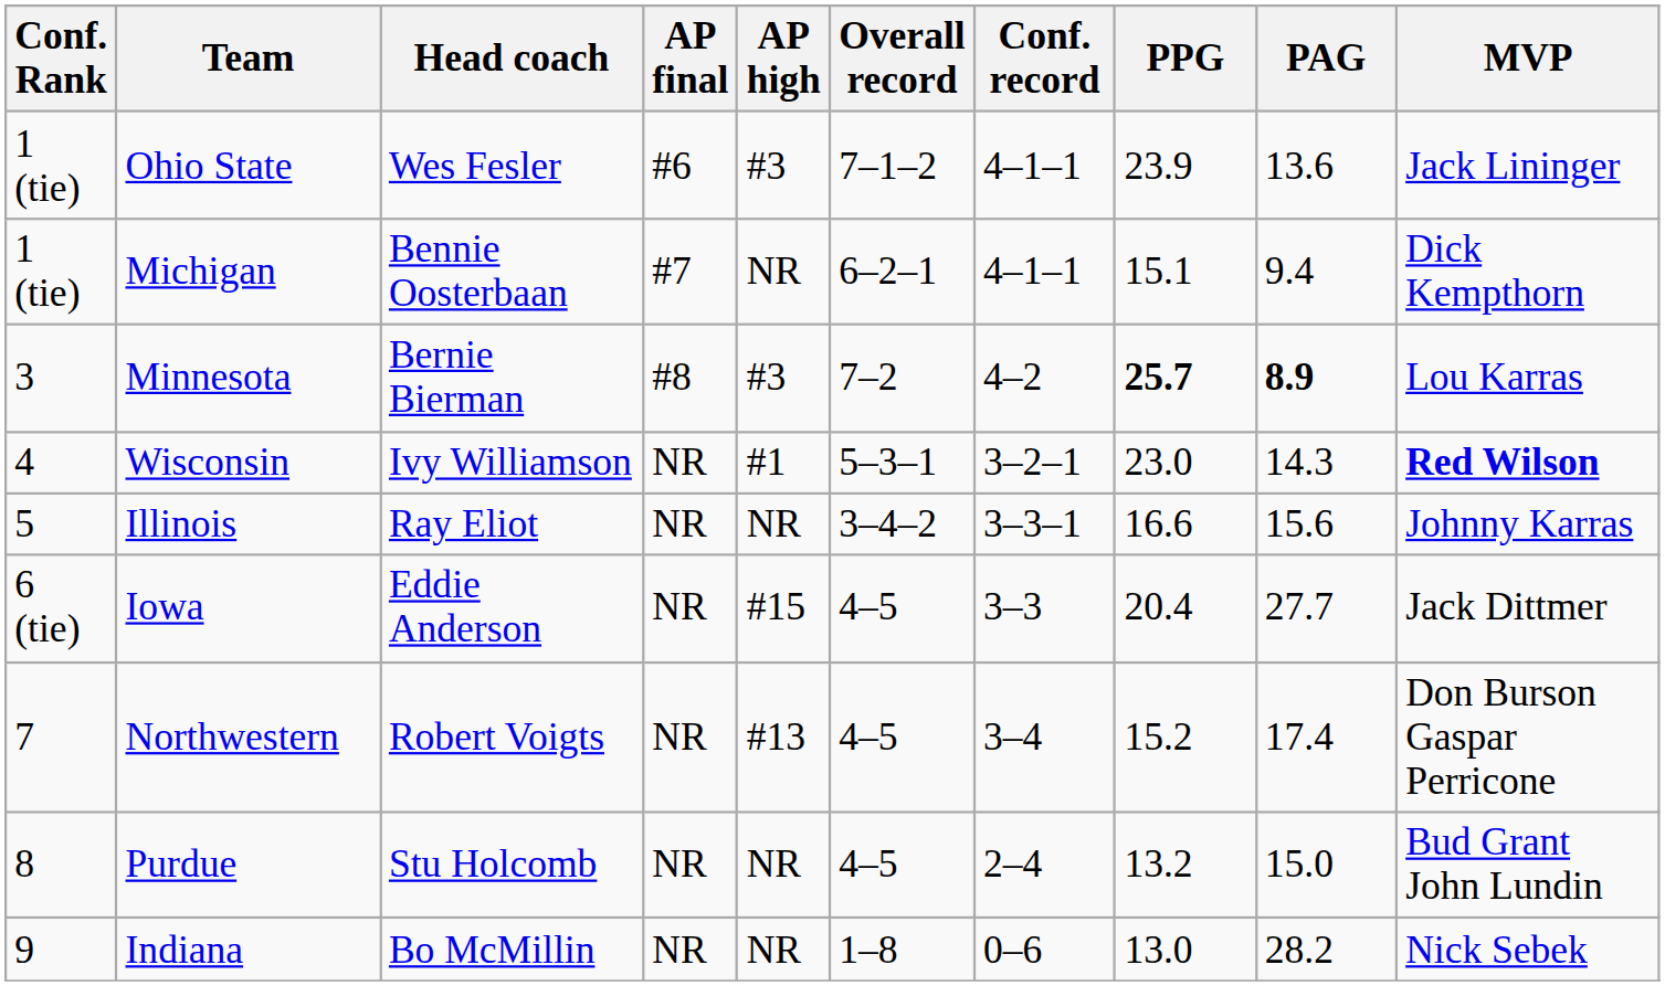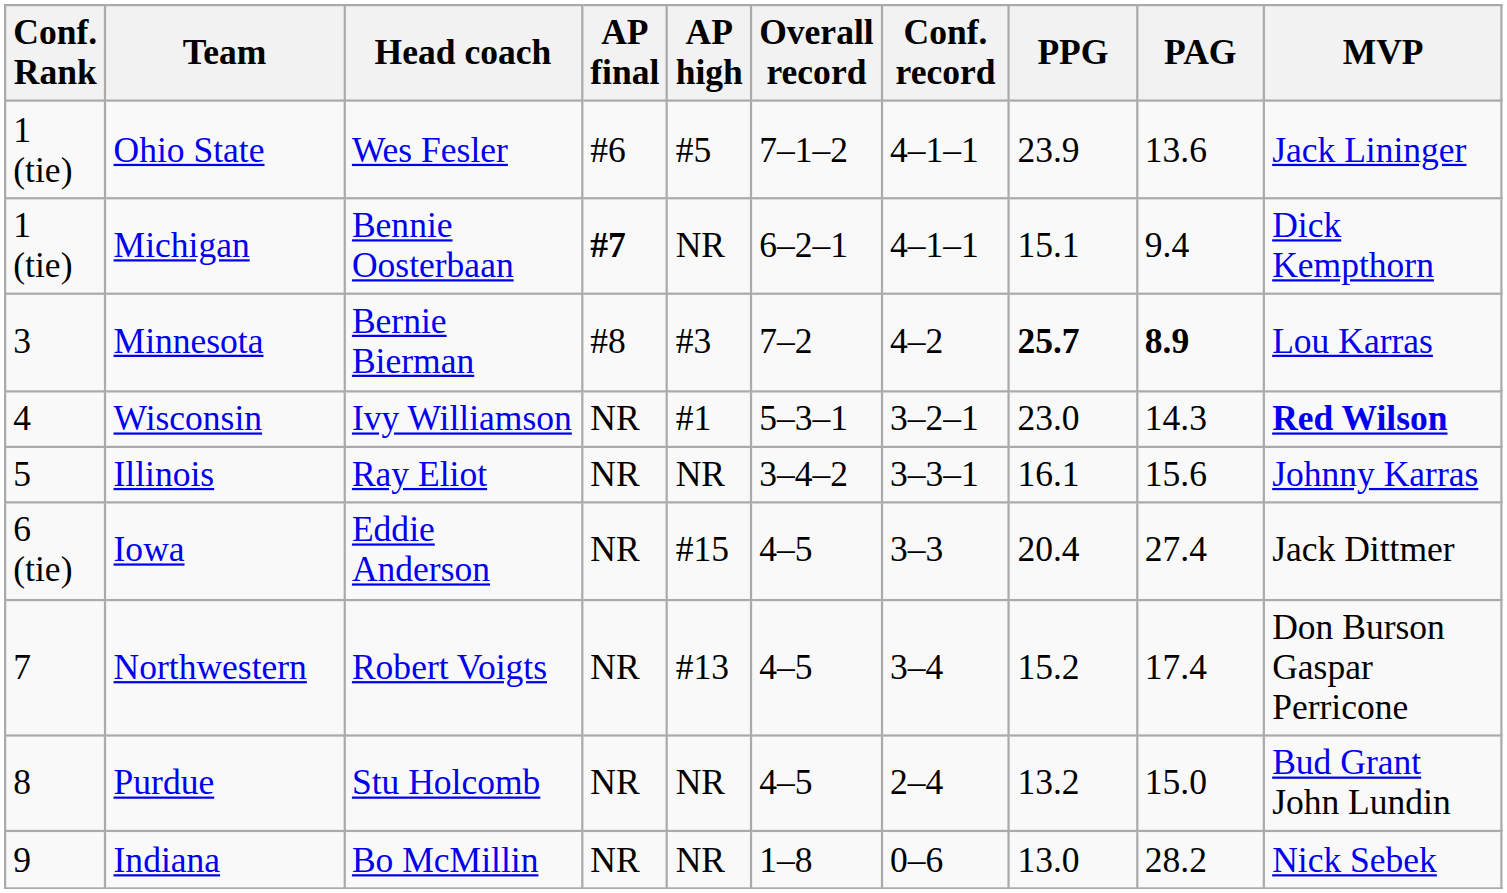 <table class="sortable wikitable">
 <tr>
 <th width="25">Conf. Rank</th>
 <th width="100">Team</th>
 <th width="100">Head coach</th>
 <th width="25">AP final</th>
 <th width="25">AP high</th>
 <th width="50">Overall record</th>
 <th width="50">Conf. record</th>
 <th width="50">PPG</th>
 <th width="50">PAG</th>
 <th width="100">MVP</th>
 </tr>
 <tr align="left" bgcolor="">
 <td>1 (tie)</td>
 <td><a href='#'>Ohio State</a></td>
 <td><a href='#'>Wes Fesler</a></td>
 <td>#6</td>
-<td>#3</td>
+<td>#5</td>
 <td>7–1–2</td>
 <td>4–1–1</td>
 <td>23.9</td>
 <td>13.6</td>
 <td><a href='#'>Jack Lininger</a></td>
 </tr>
 <tr align="left" bgcolor="">
 <td>1 (tie)</td>
 <td><a href='#'>Michigan</a></td>
 <td><a href='#'>Bennie Oosterbaan</a></td>
-<td>#7</td>
+<td><strong>#7</strong></td>
 <td>NR</td>
 <td>6–2–1</td>
 <td>4–1–1</td>
 <td>15.1</td>
 <td>9.4</td>
 <td><a href='#'>Dick Kempthorn</a></td>
 </tr>
 <tr align="left" bgcolor="">
 <td>3</td>
 <td><a href='#'>Minnesota</a></td>
 <td><a href='#'>Bernie Bierman</a></td>
 <td>#8</td>
 <td>#3</td>
 <td>7–2</td>
 <td>4–2</td>
 <td><strong>25.7</strong></td>
 <td><strong>8.9</strong></td>
 <td><a href='#'>Lou Karras</a></td>
 </tr>
 <tr align="left" bgcolor="">
 <td>4</td>
 <td><a href='#'>Wisconsin</a></td>
 <td><a href='#'>Ivy Williamson</a></td>
 <td>NR</td>
 <td>#1</td>
 <td>5–3–1</td>
 <td>3–2–1</td>
 <td>23.0</td>
 <td>14.3</td>
 <td><strong><a href='#'>Red Wilson</a></strong></td>
 </tr>
 <tr align="left" bgcolor="">
 <td>5</td>
 <td><a href='#'>Illinois</a></td>
 <td><a href='#'>Ray Eliot</a></td>
 <td>NR</td>
 <td>NR</td>
 <td>3–4–2</td>
 <td>3–3–1</td>
-<td>16.6</td>
+<td>16.1</td>
 <td>15.6</td>
 <td><a href='#'>Johnny Karras</a></td>
 </tr>
 <tr align="left" bgcolor="">
 <td>6 (tie)</td>
 <td><a href='#'>Iowa</a></td>
 <td><a href='#'>Eddie Anderson</a></td>
 <td>NR</td>
 <td>#15</td>
 <td>4–5</td>
 <td>3–3</td>
 <td>20.4</td>
-<td>27.7</td>
+<td>27.4</td>
 <td>Jack Dittmer</td>
 </tr>
 <tr align="left" bgcolor="">
 <td>7</td>
 <td><a href='#'>Northwestern</a></td>
 <td><a href='#'>Robert Voigts</a></td>
 <td>NR</td>
 <td>#13</td>
 <td>4–5</td>
 <td>3–4</td>
 <td>15.2</td>
 <td>17.4</td>
 <td>Don Burson<br>Gaspar Perricone</td>
 </tr>
 <tr align="left" bgcolor="">
 <td>8</td>
 <td><a href='#'>Purdue</a></td>
 <td><a href='#'>Stu Holcomb</a></td>
 <td>NR</td>
 <td>NR</td>
 <td>4–5</td>
 <td>2–4</td>
 <td>13.2</td>
 <td>15.0</td>
 <td><a href='#'>Bud Grant</a><br>John Lundin</td>
 </tr>
 <tr align="left" bgcolor="">
 <td>9</td>
 <td><a href='#'>Indiana</a></td>
 <td><a href='#'>Bo McMillin</a></td>
 <td>NR</td>
 <td>NR</td>
 <td>1–8</td>
 <td>0–6</td>
 <td>13.0</td>
 <td>28.2</td>
 <td><a href='#'>Nick Sebek</a></td>
 </tr>
 <tr align="left" bgcolor="">
 </tr>
 <tr>
 </tr>
 </table>
